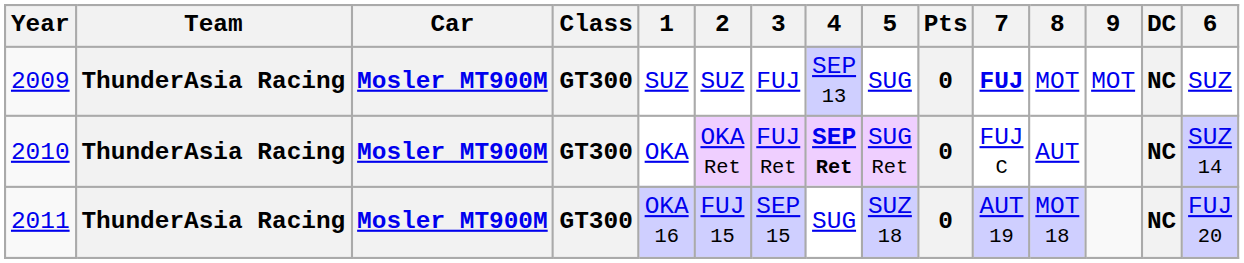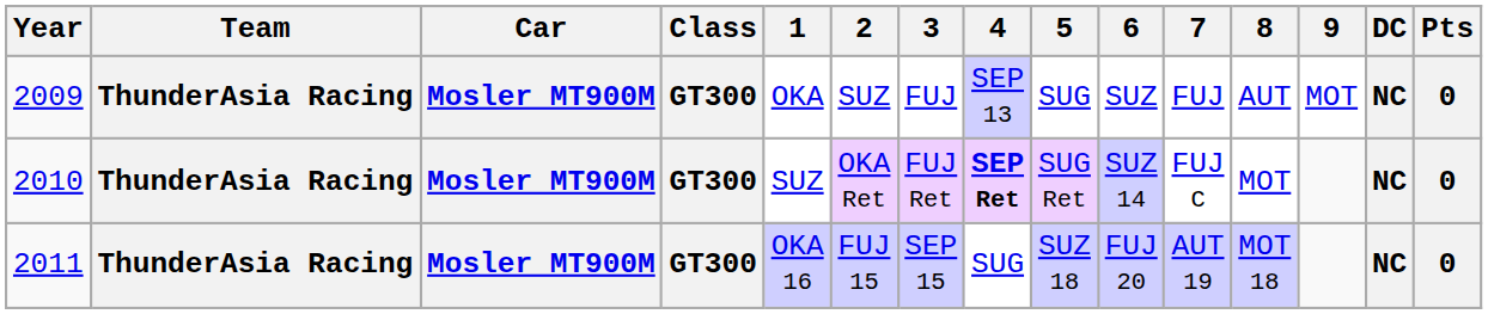 <table class="wikitable" style="text-align:center; font-size:90%">
 <tr>
 <th>Year</th>
 <th>Team</th>
 <th>Car</th>
 <th>Class</th>
 <th>1</th>
 <th>2</th>
 <th>3</th>
 <th>4</th>
 <th>5</th>
-<th>Pts</th>
+<th>6</th>
 <th>7</th>
 <th>8</th>
 <th>9</th>
 <th>DC</th>
-<th>6</th>
+<th>Pts</th>
 </tr>
 <tr>
 <td><a href='#'>2009</a></td>
 <th>ThunderAsia Racing</th>
 <th><a href='#'>Mosler MT900M</a></th>
 <th>GT300</th>
-<td style="background:#FFFFFF;"><a href='#'>SUZ</a><br><small></small></td>
+<td style="background:#FFFFFF;"><a href='#'>OKA</a><br><small></small></td>
 <td style="background:#FFFFFF;"><a href='#'>SUZ</a><br><small></small></td>
 <td style="background:#FFFFFF;"><a href='#'>FUJ</a><br><small></small></td>
 <td style="background:#CFCFFF;"><a href='#'>SEP</a><br><small>13</small></td>
 <td style="background:#FFFFFF;"><a href='#'>SUG</a><br><small></small></td>
-<th>0</th>
-<td style="background:#FFFFFF;"><strong><a href='#'>FUJ</a><br><small></small></strong></td>
-<td style="background:#FFFFFF;"><a href='#'>MOT</a><br><small></small></td>
+<td style="background:#FFFFFF;"><a href='#'>SUZ</a><br><small></small></td>
+<td style="background:#FFFFFF;"><a href='#'>FUJ</a><br><small></small></td>
+<td style="background:#FFFFFF;"><a href='#'>AUT</a><br><small></small></td>
 <td style="background:#FFFFFF;"><a href='#'>MOT</a><br><small></small></td>
 <th>NC</th>
-<td style="background:#FFFFFF;"><a href='#'>SUZ</a><br><small></small></td>
+<th>0</th>
 </tr>
 <tr>
 <td><a href='#'>2010</a></td>
 <th>ThunderAsia Racing</th>
 <th><a href='#'>Mosler MT900M</a></th>
 <th>GT300</th>
-<td style="background:#FFFFFF;"><a href='#'>OKA</a><br><small></small></td>
+<td style="background:#FFFFFF;"><a href='#'>SUZ</a><br><small></small></td>
 <td style="background:#EFCFFF;"><a href='#'>OKA</a><br><small>Ret</small></td>
 <td style="background:#EFCFFF;"><a href='#'>FUJ</a><br><small>Ret</small></td>
 <td style="background:#EFCFFF;"><strong><a href='#'>SEP</a><br><small>Ret</small></strong></td>
 <td style="background:#EFCFFF;"><a href='#'>SUG</a><br><small>Ret</small></td>
-<th>0</th>
+<td style="background:#CFCFFF;"><a href='#'>SUZ</a><br><small>14</small></td>
 <td style="background:#FFFFFF;"><a href='#'>FUJ</a><br><small>C</small></td>
-<td style="background:#FFFFFF;"><a href='#'>AUT</a><br><small></small></td>
+<td style="background:#FFFFFF;"><a href='#'>MOT</a><br><small></small></td>
 <td></td>
 <th>NC</th>
-<td style="background:#CFCFFF;"><a href='#'>SUZ</a><br><small>14</small></td>
+<th>0</th>
 </tr>
 <tr>
 <td><a href='#'>2011</a></td>
 <th>ThunderAsia Racing</th>
 <th><a href='#'>Mosler MT900M</a></th>
 <th>GT300</th>
 <td style="background:#CFCFFF;"><a href='#'>OKA</a><br><small>16</small></td>
 <td style="background:#CFCFFF;"><a href='#'>FUJ</a><br><small>15</small></td>
 <td style="background:#CFCFFF;"><a href='#'>SEP</a><br><small>15</small></td>
 <td style="background:#FFFFFF;"><a href='#'>SUG</a><br><small></small></td>
 <td style="background:#CFCFFF;"><a href='#'>SUZ</a><br><small>18</small></td>
-<th>0</th>
+<td style="background:#CFCFFF;"><a href='#'>FUJ</a><br><small>20</small></td>
 <td style="background:#CFCFFF;"><a href='#'>AUT</a><br><small>19</small></td>
 <td style="background:#CFCFFF;"><a href='#'>MOT</a><br><small>18</small></td>
 <td></td>
 <th>NC</th>
-<td style="background:#CFCFFF;"><a href='#'>FUJ</a><br><small>20</small></td>
+<th>0</th>
 </tr>
 </table>
